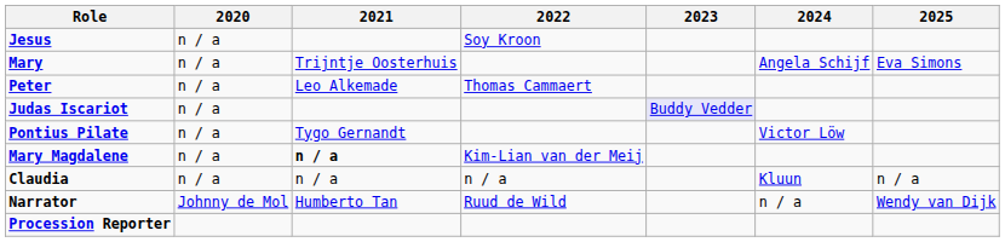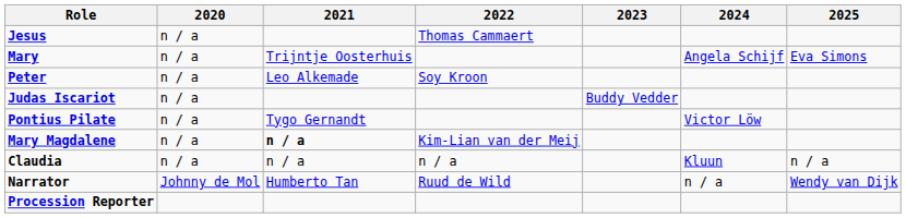 <table class="wikitable">
 <tr>
 <th>Role</th>
 <th>2020</th>
 <th>2021</th>
 <th>2022</th>
 <th>2023</th>
 <th>2024</th>
 <th>2025</th>
 </tr>
 <tr>
 <td><strong><a href='#'>Jesus</a></strong></td>
 <td>n / a</td>
 <td></td>
-<td><a href='#'>Soy Kroon</a></td>
+<td><a href='#'>Thomas Cammaert</a></td>
 <td></td>
 <td></td>
 <td></td>
 </tr>
 <tr>
 <td><strong><a href='#'>Mary</a></strong></td>
 <td>n / a</td>
 <td><a href='#'>Trijntje Oosterhuis</a></td>
 <td></td>
 <td></td>
 <td><a href='#'>Angela Schijf</a></td>
 <td><a href='#'>Eva Simons</a></td>
 </tr>
 <tr>
 <td><strong><a href='#'>Peter</a></strong></td>
 <td>n / a</td>
 <td><a href='#'>Leo Alkemade</a></td>
-<td><a href='#'>Thomas Cammaert</a></td>
+<td><a href='#'>Soy Kroon</a></td>
 <td></td>
 <td></td>
 <td></td>
 </tr>
 <tr>
 <td><strong><a href='#'>Judas Iscariot</a></strong></td>
 <td>n / a</td>
 <td></td>
 <td></td>
-<td style="background: lavender;"><a href='#'>Buddy Vedder</a></td>
+<td><a href='#'>Buddy Vedder</a></td>
 <td></td>
 <td></td>
 </tr>
 <tr>
 <td><strong><a href='#'>Pontius Pilate</a></strong></td>
 <td>n / a</td>
 <td><a href='#'>Tygo Gernandt</a></td>
 <td></td>
 <td></td>
 <td><a href='#'>Victor Löw</a></td>
 <td></td>
 </tr>
 <tr>
 <td><strong><a href='#'>Mary Magdalene</a></strong></td>
 <td>n / a</td>
 <td><strong>n / a</strong></td>
 <td><a href='#'>Kim-Lian van der Meij</a></td>
 <td></td>
 <td></td>
 <td></td>
 </tr>
 <tr>
 <td><strong>Claudia</strong></td>
 <td>n / a</td>
 <td>n / a</td>
 <td>n / a</td>
 <td></td>
 <td><a href='#'>Kluun</a></td>
 <td>n / a</td>
 </tr>
 <tr>
 <td><strong>Narrator</strong></td>
 <td><a href='#'>Johnny de Mol</a></td>
 <td><a href='#'>Humberto Tan</a></td>
 <td><a href='#'>Ruud de Wild</a></td>
 <td></td>
 <td>n / a</td>
 <td><a href='#'>Wendy van Dijk</a></td>
 </tr>
 <tr>
 <td><strong><a href='#'>Procession</a> Reporter</strong></td>
 <td></td>
 <td></td>
 <td></td>
 <td></td>
 <td></td>
 <td></td>
 </tr>
 </table>
